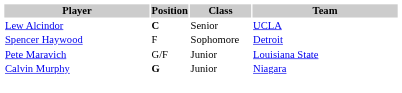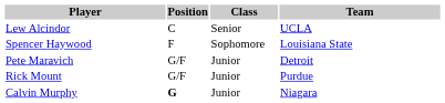 <table style="width:600px" "border:'1' 'solid' 'gray'">
 <tr>
 <th style="background:#CCCCCC;width:40%">Player</th>
 <th style="background:#CCCCCC;width:4%">Position</th>
 <th style="background:#CCCCCC;width:16%">Class</th>
 <th style="background:#CCCCCC;width:40%">Team</th>
 </tr>
 <tr>
 <td><a href='#'>Lew Alcindor</a></td>
-<td><strong>C</strong></td>
+<td>C</td>
 <td>Senior</td>
 <td><a href='#'>UCLA</a></td>
 </tr>
 <tr>
 <td><a href='#'>Spencer Haywood</a></td>
 <td>F</td>
 <td>Sophomore</td>
-<td><a href='#'>Detroit</a></td>
+<td><a href='#'>Louisiana State</a></td>
 </tr>
 <tr>
 <td><a href='#'>Pete Maravich</a></td>
 <td>G/F</td>
 <td>Junior</td>
-<td><a href='#'>Louisiana State</a></td>
+<td><a href='#'>Detroit</a></td>
+</tr>
+<tr>
+<td><a href='#'>Rick Mount</a></td>
+<td>G/F</td>
+<td>Junior</td>
+<td><a href='#'>Purdue</a></td>
 </tr>
 <tr>
 <td><a href='#'>Calvin Murphy</a></td>
 <td><strong>G</strong></td>
 <td>Junior</td>
 <td><a href='#'>Niagara</a></td>
 </tr>
 </table>
